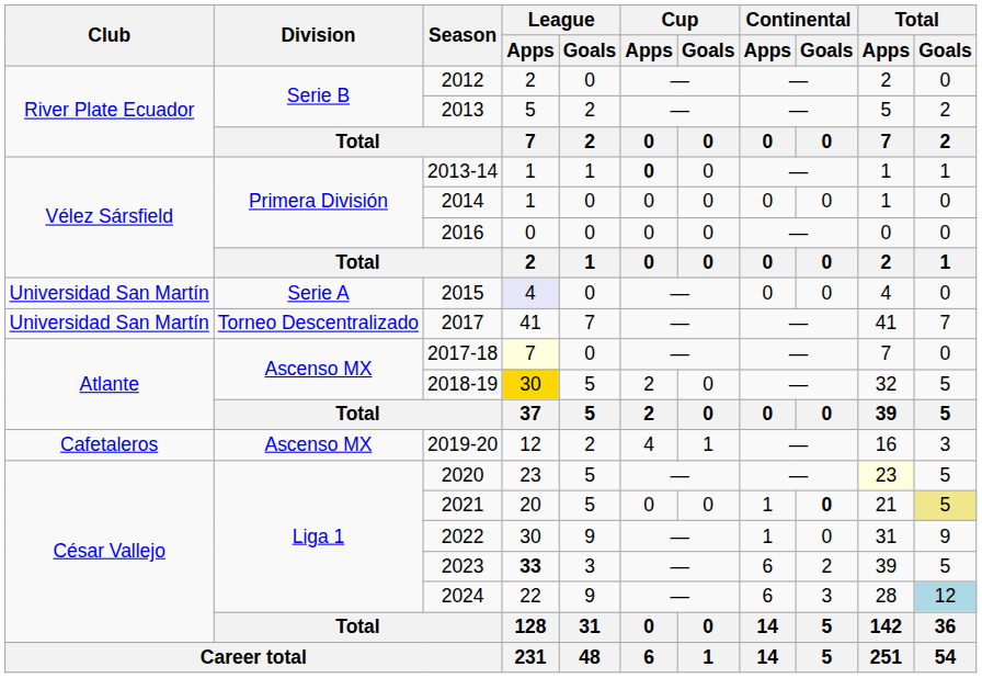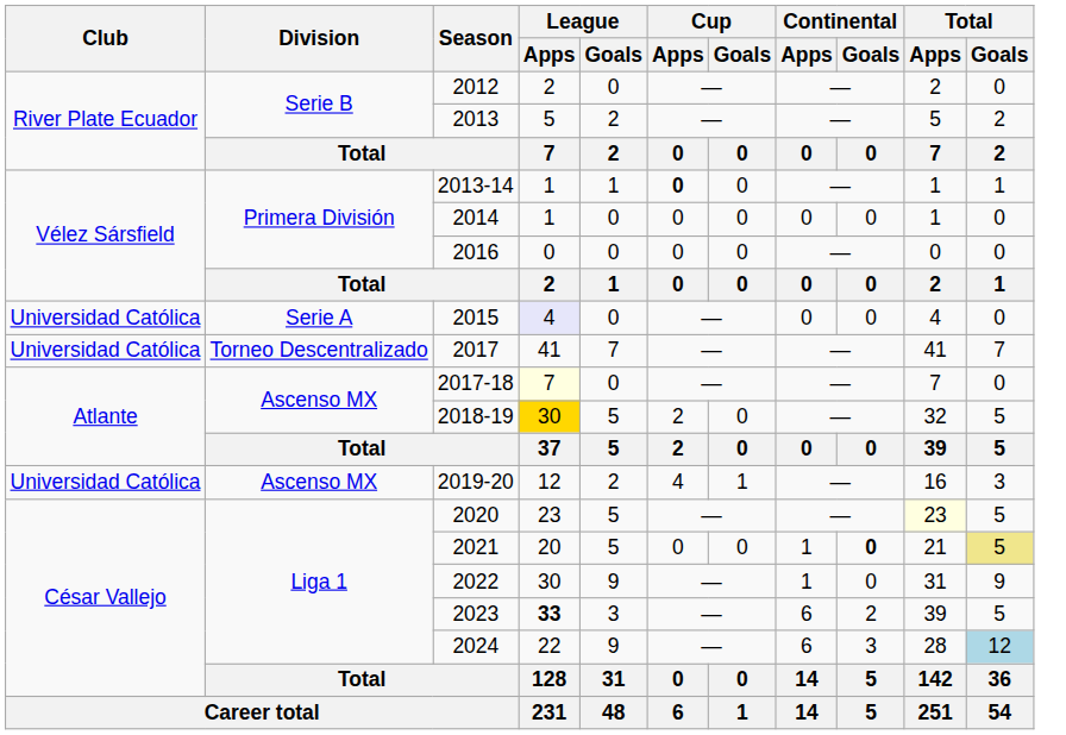 <table class="wikitable center" style="text-align:center">
 <tr>
 <th rowspan="2">Club</th>
 <th rowspan="2">Division</th>
 <th rowspan="2">Season</th>
 <th colspan="2">League</th>
 <th colspan="2">Cup</th>
 <th colspan="2">Continental</th>
 <th colspan="2">Total</th>
 </tr>
 <tr>
 <th>Apps</th>
 <th>Goals</th>
 <th>Apps</th>
 <th>Goals</th>
 <th>Apps</th>
 <th>Goals</th>
 <th>Apps</th>
 <th>Goals</th>
 </tr>
 <tr>
 <td rowspan="3"><a href='#'>River Plate Ecuador</a></td>
 <td rowspan="2"><a href='#'>Serie B</a></td>
 <td>2012</td>
 <td>2</td>
 <td>0</td>
 <td colspan="2">—</td>
 <td colspan="2">—</td>
 <td>2</td>
 <td>0</td>
 </tr>
 <tr>
 <td>2013</td>
 <td>5</td>
 <td>2</td>
 <td colspan="2">—</td>
 <td colspan="2">—</td>
 <td>5</td>
 <td>2</td>
 </tr>
 <tr>
 <th colspan="2">Total</th>
 <th>7</th>
 <th>2</th>
 <th>0</th>
 <th>0</th>
 <th>0</th>
 <th>0</th>
 <th>7</th>
 <th>2</th>
 </tr>
 <tr>
 <td rowspan="4"><a href='#'>Vélez Sársfield</a></td>
 <td rowspan="3"><a href='#'>Primera División</a></td>
 <td>2013-14</td>
 <td>1</td>
 <td>1</td>
 <td><strong>0</strong></td>
 <td>0</td>
 <td colspan="2">—</td>
 <td>1</td>
 <td>1</td>
 </tr>
 <tr>
 <td>2014</td>
 <td>1</td>
 <td>0</td>
 <td>0</td>
 <td>0</td>
 <td>0</td>
 <td>0</td>
 <td>1</td>
 <td>0</td>
 </tr>
 <tr>
 <td>2016</td>
 <td>0</td>
 <td>0</td>
 <td>0</td>
 <td>0</td>
 <td colspan="2">—</td>
 <td>0</td>
 <td>0</td>
 </tr>
 <tr>
 <th colspan="2">Total</th>
 <th>2</th>
 <th>1</th>
 <th>0</th>
 <th>0</th>
 <th>0</th>
 <th>0</th>
 <th>2</th>
 <th>1</th>
 </tr>
 <tr>
-<td><a href='#'>Universidad San Martín</a></td>
+<td><a href='#'>Universidad Católica</a></td>
 <td><a href='#'>Serie A</a></td>
 <td>2015</td>
 <td style="background: lavender;">4</td>
 <td>0</td>
 <td colspan="2">—</td>
 <td>0</td>
 <td>0</td>
 <td>4</td>
 <td>0</td>
 </tr>
 <tr>
-<td><a href='#'>Universidad San Martín</a></td>
+<td><a href='#'>Universidad Católica</a></td>
 <td><a href='#'>Torneo Descentralizado</a></td>
 <td>2017</td>
 <td>41</td>
 <td>7</td>
 <td colspan="2">—</td>
 <td colspan="2">—</td>
 <td>41</td>
 <td>7</td>
 </tr>
 <tr>
 <td rowspan="3"><a href='#'>Atlante</a></td>
 <td rowspan="2"><a href='#'>Ascenso MX</a></td>
 <td>2017-18</td>
 <td style="background: lightyellow;">7</td>
 <td>0</td>
 <td colspan="2">—</td>
 <td colspan="2">—</td>
 <td>7</td>
 <td>0</td>
 </tr>
 <tr>
 <td>2018-19</td>
 <td style="background: gold;">30</td>
 <td>5</td>
 <td>2</td>
 <td>0</td>
 <td colspan="2">—</td>
 <td>32</td>
 <td>5</td>
 </tr>
 <tr>
 <th colspan="2">Total</th>
 <th>37</th>
 <th>5</th>
 <th>2</th>
 <th>0</th>
 <th>0</th>
 <th>0</th>
 <th>39</th>
 <th>5</th>
 </tr>
 <tr>
-<td><a href='#'>Cafetaleros</a></td>
+<td><a href='#'>Universidad Católica</a></td>
 <td><a href='#'>Ascenso MX</a></td>
 <td>2019-20</td>
 <td>12</td>
 <td>2</td>
 <td>4</td>
 <td>1</td>
 <td colspan="2">—</td>
 <td>16</td>
 <td>3</td>
 </tr>
 <tr>
 <td rowspan="6"><a href='#'>César Vallejo</a></td>
 <td rowspan="5"><a href='#'>Liga 1</a></td>
 <td>2020</td>
 <td>23</td>
 <td>5</td>
 <td colspan="2">—</td>
 <td colspan="2">—</td>
 <td style="background: lightyellow;">23</td>
 <td>5</td>
 </tr>
 <tr>
 <td>2021</td>
 <td>20</td>
 <td>5</td>
 <td>0</td>
 <td>0</td>
 <td>1</td>
 <td><strong>0</strong></td>
 <td>21</td>
 <td style="background: khaki;">5</td>
 </tr>
 <tr>
 <td>2022</td>
 <td>30</td>
 <td>9</td>
 <td colspan="2">—</td>
 <td>1</td>
 <td>0</td>
 <td>31</td>
 <td>9</td>
 </tr>
 <tr>
 <td>2023</td>
 <td><strong>33</strong></td>
 <td>3</td>
 <td colspan="2">—</td>
 <td>6</td>
 <td>2</td>
 <td>39</td>
 <td>5</td>
 </tr>
 <tr>
 <td>2024</td>
 <td>22</td>
 <td>9</td>
 <td colspan="2">—</td>
 <td>6</td>
 <td>3</td>
 <td>28</td>
 <td style="background: lightblue;">12</td>
 </tr>
 <tr>
 <th colspan="2">Total</th>
 <th>128</th>
 <th>31</th>
 <th>0</th>
 <th>0</th>
 <th>14</th>
 <th>5</th>
 <th>142</th>
 <th>36</th>
 </tr>
 <tr>
 <th colspan="3">Career total</th>
 <th>231</th>
 <th>48</th>
 <th>6</th>
 <th>1</th>
 <th>14</th>
 <th>5</th>
 <th>251</th>
 <th>54</th>
 </tr>
 </table>
